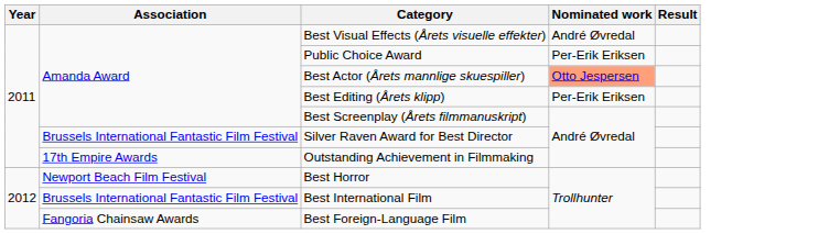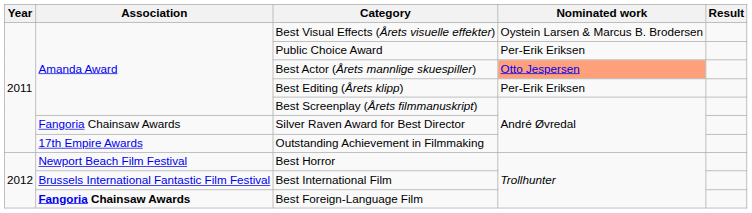 <table class="wikitable">
 <tr>
 <th>Year</th>
 <th>Association</th>
 <th>Category</th>
 <th>Nominated work</th>
 <th>Result</th>
 </tr>
 <tr>
 <td rowspan="7">2011</td>
 <td rowspan="5"><a href='#'>Amanda Award</a></td>
 <td>Best Visual Effects (<em>Årets visuelle effekter</em>)</td>
-<td>André Øvredal</td>
+<td>Oystein Larsen & Marcus B. Brodersen</td>
 <td></td>
 </tr>
 <tr>
 <td>Public Choice Award</td>
 <td>Per-Erik Eriksen</td>
 <td></td>
 </tr>
 <tr>
 <td>Best Actor (<em>Årets mannlige skuespiller</em>)</td>
 <td style="background: lightsalmon;"><a href='#'>Otto Jespersen</a></td>
 <td></td>
 </tr>
 <tr>
 <td>Best Editing (<em>Årets klipp</em>)</td>
 <td>Per-Erik Eriksen</td>
 <td></td>
 </tr>
 <tr>
 <td>Best Screenplay (<em>Årets filmmanuskript</em>)</td>
 <td rowspan="3">André Øvredal</td>
 <td></td>
 </tr>
 <tr>
-<td><a href='#'>Brussels International Fantastic Film Festival</a></td>
+<td><a href='#'>Fangoria</a> Chainsaw Awards</td>
 <td>Silver Raven Award for Best Director</td>
 <td></td>
 </tr>
 <tr>
 <td><a href='#'>17th Empire Awards</a></td>
 <td>Outstanding Achievement in Filmmaking</td>
 <td></td>
 </tr>
 <tr>
 <td rowspan="3">2012</td>
 <td><a href='#'>Newport Beach Film Festival</a></td>
 <td>Best Horror</td>
 <td rowspan="3"><em>Trollhunter</em></td>
 <td></td>
 </tr>
 <tr>
 <td><a href='#'>Brussels International Fantastic Film Festival</a></td>
 <td>Best International Film</td>
 <td></td>
 </tr>
 <tr>
-<td><a href='#'>Fangoria</a> Chainsaw Awards</td>
+<td><strong><a href='#'>Fangoria</a> Chainsaw Awards</strong></td>
 <td>Best Foreign-Language Film</td>
 <td></td>
 </tr>
 </table>
